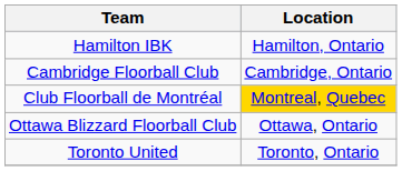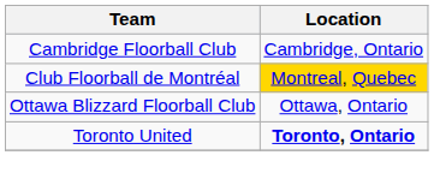 <table class="wikitable">
 <tr style="text-align:center; background:#cedff2;">
 <th>Team</th>
 <th>Location</th>
-</tr>
-<tr style="text-align:center;">
-<td><a href='#'>Hamilton IBK</a></td>
-<td><a href='#'>Hamilton, Ontario</a></td>
 </tr>
 <tr style="text-align:center;">
 <td><a href='#'>Cambridge Floorball Club</a></td>
 <td><a href='#'>Cambridge, Ontario</a></td>
 </tr>
 <tr style="text-align:center;">
 <td><a href='#'>Club Floorball de Montréal</a></td>
 <td style="background: gold;"><a href='#'>Montreal</a>, <a href='#'>Quebec</a></td>
 </tr>
 <tr style="text-align:center;">
 <td><a href='#'>Ottawa Blizzard Floorball Club</a></td>
 <td><a href='#'>Ottawa</a>, <a href='#'>Ontario</a></td>
 </tr>
 <tr style="text-align:center;">
 <td><a href='#'>Toronto United</a></td>
-<td><a href='#'>Toronto</a>, <a href='#'>Ontario</a></td>
+<td><strong><a href='#'>Toronto</a>, <a href='#'>Ontario</a></strong></td>
 </tr>
 <tr style="text-align:center;">
 </tr>
 </table>
